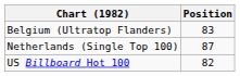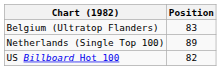 <table class="wikitable sortable">
 <tr>
 <th>Chart (1982)</th>
 <th>Position</th>
 </tr>
 <tr>
 <td>Belgium (Ultratop Flanders)</td>
 <td align="center">83</td>
 </tr>
 <tr>
 <td>Netherlands (Single Top 100)</td>
-<td align="center">87</td>
+<td align="center">89</td>
 </tr>
 <tr>
 <td>US <a href='#'><em>Billboard</em> Hot 100</a></td>
 <td align="center">82</td>
 </tr>
 </table>
